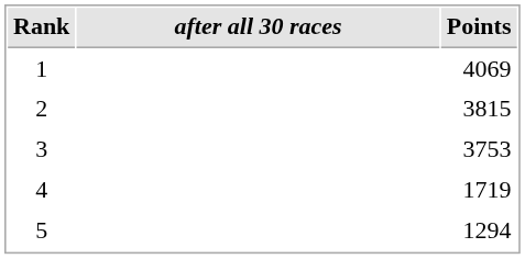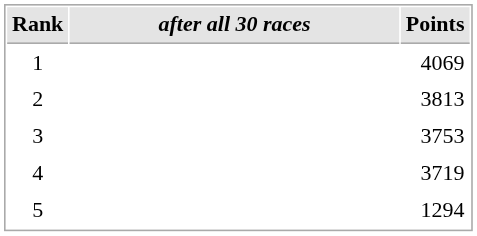 <table cellspacing="1" cellpadding="3" style="border:1px solid #aaa; font-size:86%;">
 <tr style="background:#e4e4e4;">
 <th style="border-bottom:1px solid #aaa; width:10px;">Rank</th>
 <th style="border-bottom:1px solid #aaa; width:200px; white-space:nowrap;"><em>after all 30 races</em></th>
 <th style="border-bottom:1px solid #aaa; width:20px;">Points</th>
 </tr>
 <tr>
 <td style="text-align:center;">1</td>
 <td><strong></strong></td>
 <td align="right">4069</td>
 </tr>
 <tr>
 <td style="text-align:center;">2</td>
 <td></td>
-<td align="right">3815</td>
+<td align="right">3813</td>
 </tr>
 <tr>
 <td style="text-align:center;">3</td>
 <td> </td>
 <td align="right">3753</td>
 </tr>
 <tr>
 <td style="text-align:center;">4</td>
 <td></td>
-<td align="right">1719</td>
+<td align="right">3719</td>
 </tr>
 <tr>
 <td style="text-align:center;">5</td>
 <td></td>
 <td align="right">1294</td>
 </tr>
 </table>
